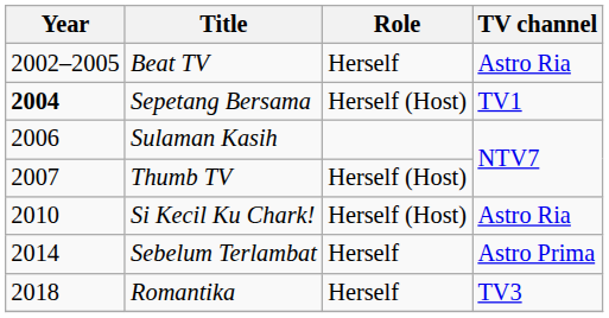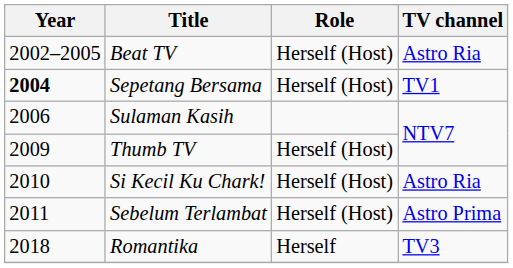 <table class="wikitable">
 <tr>
 <th>Year</th>
 <th>Title</th>
 <th>Role</th>
 <th>TV channel</th>
 </tr>
 <tr>
 <td>2002–2005</td>
 <td><em>Beat TV</em></td>
-<td>Herself</td>
+<td>Herself (Host)</td>
 <td><a href='#'>Astro Ria</a></td>
 </tr>
 <tr>
 <td><strong>2004</strong></td>
 <td><em>Sepetang Bersama</em></td>
 <td>Herself (Host)</td>
 <td><a href='#'>TV1</a></td>
 </tr>
 <tr>
 <td>2006</td>
 <td><em>Sulaman Kasih</em></td>
 <td></td>
 <td rowspan="2"><a href='#'>NTV7</a></td>
 </tr>
 <tr>
-<td>2007</td>
+<td>2009</td>
 <td><em>Thumb TV</em></td>
 <td>Herself (Host)</td>
 </tr>
 <tr>
 <td>2010</td>
 <td><em>Si Kecil Ku Chark!</em></td>
 <td>Herself (Host)</td>
 <td><a href='#'>Astro Ria</a></td>
 </tr>
 <tr>
-<td>2014</td>
+<td>2011</td>
 <td><em>Sebelum Terlambat</em></td>
-<td>Herself</td>
+<td>Herself (Host)</td>
 <td><a href='#'>Astro Prima</a></td>
 </tr>
 <tr>
 <td>2018</td>
 <td><em>Romantika</em></td>
 <td>Herself</td>
 <td><a href='#'>TV3</a></td>
 </tr>
 <tr>
 </tr>
 </table>
